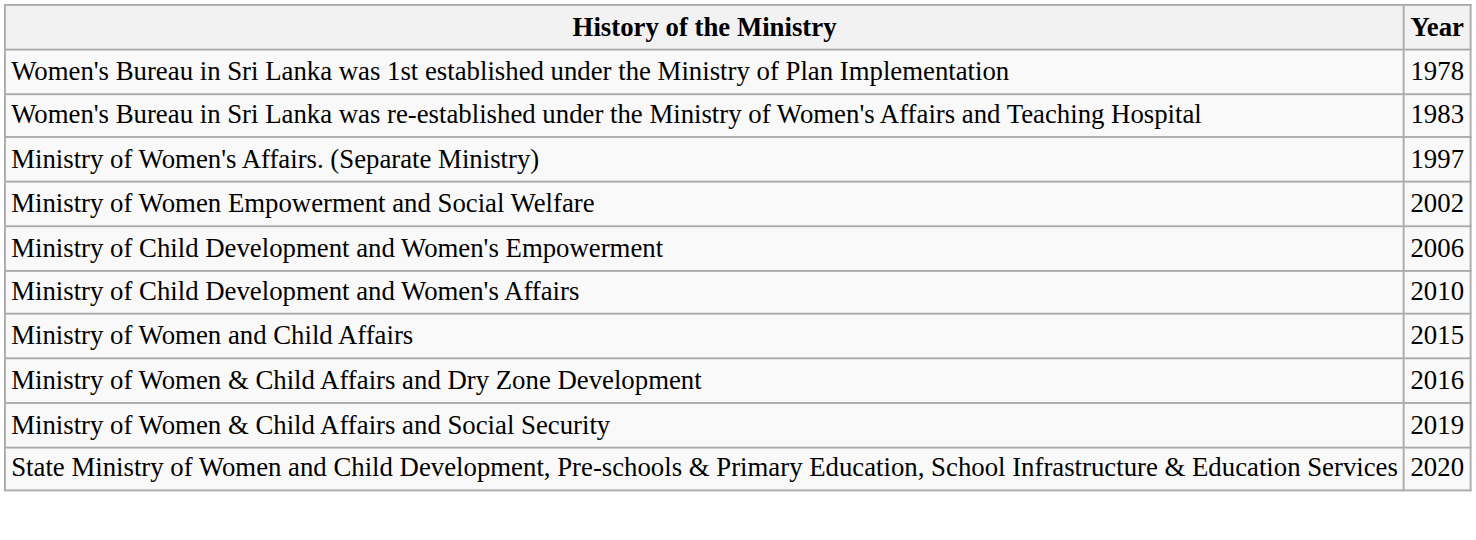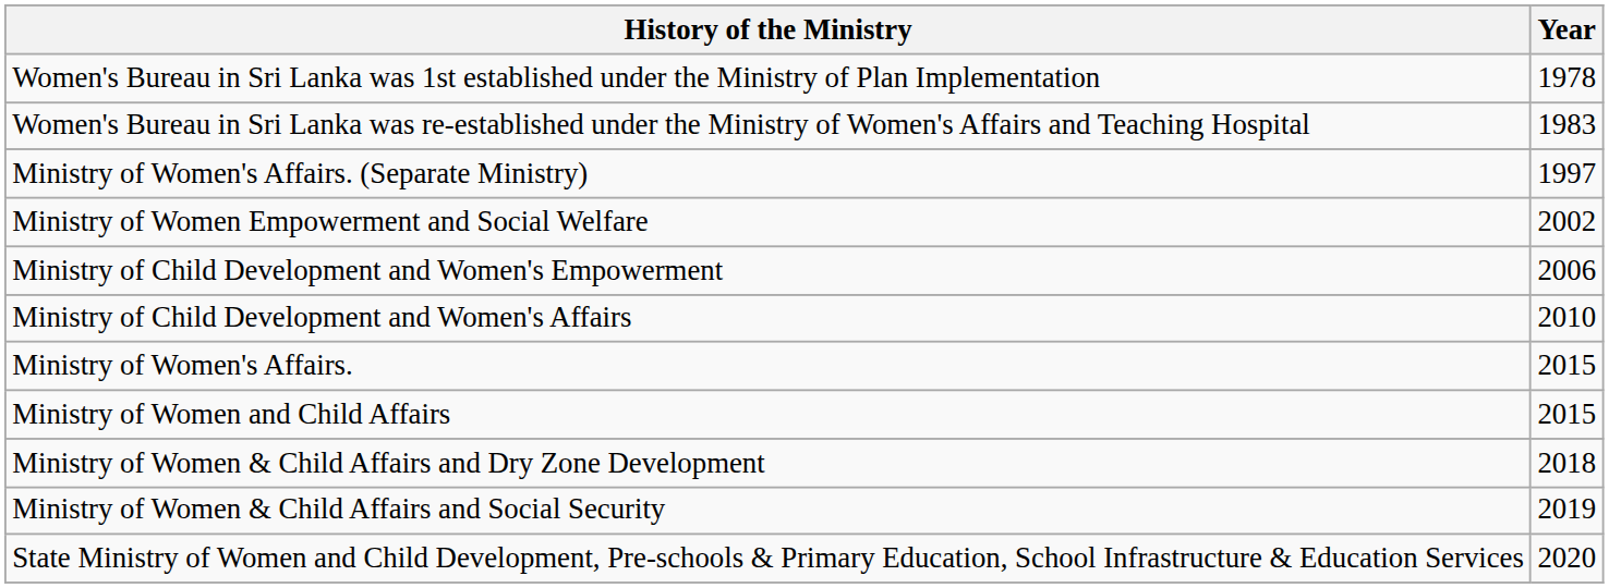 <table class="wikitable" style="font-size:90%; text-align:left;">
 <tr>
 <th>History of the Ministry</th>
 <th>Year</th>
 </tr>
 <tr>
 <td>Women's Bureau in Sri Lanka was 1st established under the Ministry of Plan Implementation</td>
 <td>1978</td>
 </tr>
 <tr>
 <td>Women's Bureau in Sri Lanka was re-established under the Ministry of Women's Affairs and Teaching Hospital</td>
 <td>1983</td>
 </tr>
 <tr>
 <td>Ministry of Women's Affairs. (Separate Ministry)</td>
 <td>1997</td>
 </tr>
 <tr>
 <td>Ministry of Women Empowerment and Social Welfare</td>
 <td>2002</td>
 </tr>
 <tr>
 <td>Ministry of Child Development and Women's Empowerment</td>
 <td>2006</td>
 </tr>
 <tr>
 <td>Ministry of Child Development and Women's Affairs</td>
 <td>2010</td>
 </tr>
 <tr>
+<td>Ministry of Women's Affairs.</td>
+<td>2015</td>
+</tr>
+<tr>
 <td>Ministry of Women and Child Affairs</td>
 <td>2015</td>
 </tr>
 <tr>
 <td>Ministry of Women & Child Affairs and Dry Zone Development</td>
-<td>2016</td>
+<td>2018</td>
 </tr>
 <tr>
 <td>Ministry of Women & Child Affairs and Social Security</td>
 <td>2019</td>
 </tr>
 <tr>
 <td>State Ministry of Women and Child Development, Pre-schools & Primary Education, School Infrastructure & Education Services</td>
 <td>2020</td>
 </tr>
 </table>
